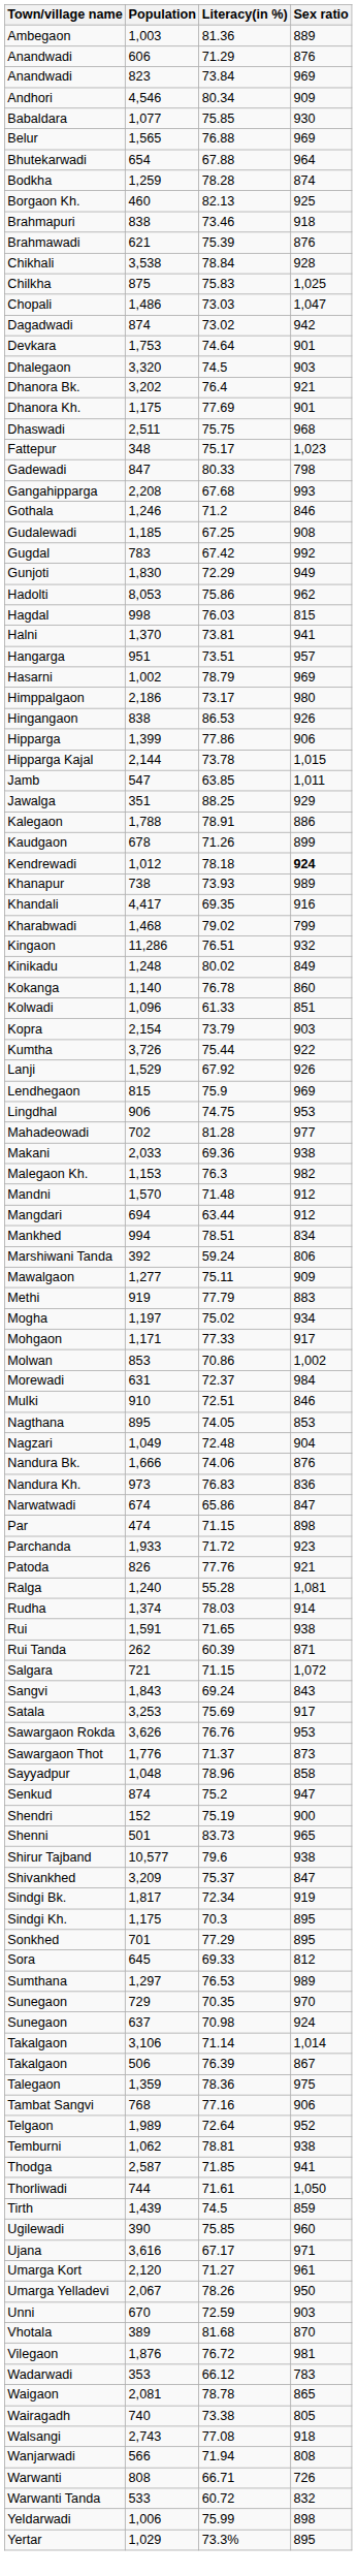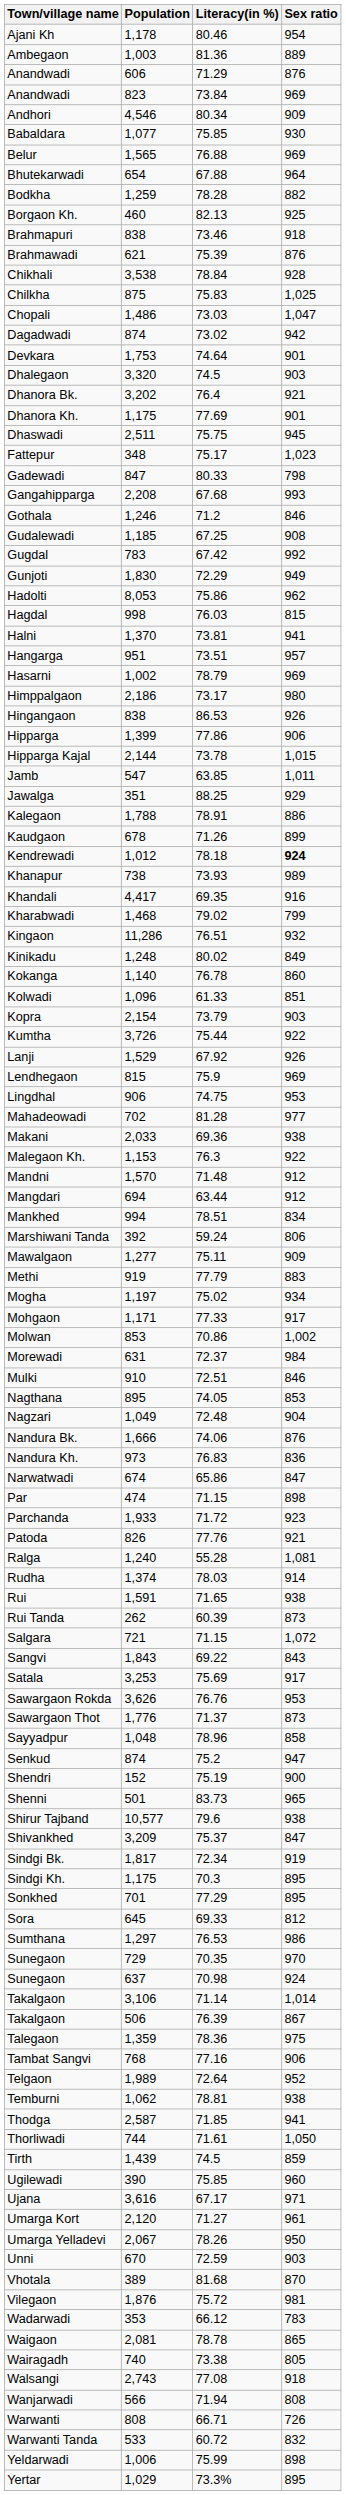 <table class="wikitable">
 <tr>
 <th>Town/village name</th>
 <th>Population</th>
 <th>Literacy(in %)</th>
 <th>Sex ratio</th>
+</tr>
+<tr>
+<td>Ajani Kh</td>
+<td>1,178</td>
+<td>80.46</td>
+<td>954</td>
 </tr>
 <tr>
 <td>Ambegaon</td>
 <td>1,003</td>
 <td>81.36</td>
 <td>889</td>
 </tr>
 <tr>
 <td>Anandwadi</td>
 <td>606</td>
 <td>71.29</td>
 <td>876</td>
 </tr>
 <tr>
 <td>Anandwadi</td>
 <td>823</td>
 <td>73.84</td>
 <td>969</td>
 </tr>
 <tr>
 <td>Andhori</td>
 <td>4,546</td>
 <td>80.34</td>
 <td>909</td>
 </tr>
 <tr>
 <td>Babaldara</td>
 <td>1,077</td>
 <td>75.85</td>
 <td>930</td>
 </tr>
 <tr>
 <td>Belur</td>
 <td>1,565</td>
 <td>76.88</td>
 <td>969</td>
 </tr>
 <tr>
 <td>Bhutekarwadi</td>
 <td>654</td>
 <td>67.88</td>
 <td>964</td>
 </tr>
 <tr>
 <td>Bodkha</td>
 <td>1,259</td>
 <td>78.28</td>
-<td>874</td>
+<td>882</td>
 </tr>
 <tr>
 <td>Borgaon Kh.</td>
 <td>460</td>
 <td>82.13</td>
 <td>925</td>
 </tr>
 <tr>
 <td>Brahmapuri</td>
 <td>838</td>
 <td>73.46</td>
 <td>918</td>
 </tr>
 <tr>
 <td>Brahmawadi</td>
 <td>621</td>
 <td>75.39</td>
 <td>876</td>
 </tr>
 <tr>
 <td>Chikhali</td>
 <td>3,538</td>
 <td>78.84</td>
 <td>928</td>
 </tr>
 <tr>
 <td>Chilkha</td>
 <td>875</td>
 <td>75.83</td>
 <td>1,025</td>
 </tr>
 <tr>
 <td>Chopali</td>
 <td>1,486</td>
 <td>73.03</td>
 <td>1,047</td>
 </tr>
 <tr>
 <td>Dagadwadi</td>
 <td>874</td>
 <td>73.02</td>
 <td>942</td>
 </tr>
 <tr>
 <td>Devkara</td>
 <td>1,753</td>
 <td>74.64</td>
 <td>901</td>
 </tr>
 <tr>
 <td>Dhalegaon</td>
 <td>3,320</td>
 <td>74.5</td>
 <td>903</td>
 </tr>
 <tr>
 <td>Dhanora Bk.</td>
 <td>3,202</td>
 <td>76.4</td>
 <td>921</td>
 </tr>
 <tr>
 <td>Dhanora Kh.</td>
 <td>1,175</td>
 <td>77.69</td>
 <td>901</td>
 </tr>
 <tr>
 <td>Dhaswadi</td>
 <td>2,511</td>
 <td>75.75</td>
-<td>968</td>
+<td>945</td>
 </tr>
 <tr>
 <td>Fattepur</td>
 <td>348</td>
 <td>75.17</td>
 <td>1,023</td>
 </tr>
 <tr>
 <td>Gadewadi</td>
 <td>847</td>
 <td>80.33</td>
 <td>798</td>
 </tr>
 <tr>
 <td>Gangahipparga</td>
 <td>2,208</td>
 <td>67.68</td>
 <td>993</td>
 </tr>
 <tr>
 <td>Gothala</td>
 <td>1,246</td>
 <td>71.2</td>
 <td>846</td>
 </tr>
 <tr>
 <td>Gudalewadi</td>
 <td>1,185</td>
 <td>67.25</td>
 <td>908</td>
 </tr>
 <tr>
 <td>Gugdal</td>
 <td>783</td>
 <td>67.42</td>
 <td>992</td>
 </tr>
 <tr>
 <td>Gunjoti</td>
 <td>1,830</td>
 <td>72.29</td>
 <td>949</td>
 </tr>
 <tr>
 <td>Hadolti</td>
 <td>8,053</td>
 <td>75.86</td>
 <td>962</td>
 </tr>
 <tr>
 <td>Hagdal</td>
 <td>998</td>
 <td>76.03</td>
 <td>815</td>
 </tr>
 <tr>
 <td>Halni</td>
 <td>1,370</td>
 <td>73.81</td>
 <td>941</td>
 </tr>
 <tr>
 <td>Hangarga</td>
 <td>951</td>
 <td>73.51</td>
 <td>957</td>
 </tr>
 <tr>
 <td>Hasarni</td>
 <td>1,002</td>
 <td>78.79</td>
 <td>969</td>
 </tr>
 <tr>
 <td>Himppalgaon</td>
 <td>2,186</td>
 <td>73.17</td>
 <td>980</td>
 </tr>
 <tr>
 <td>Hingangaon</td>
 <td>838</td>
 <td>86.53</td>
 <td>926</td>
 </tr>
 <tr>
 <td>Hipparga</td>
 <td>1,399</td>
 <td>77.86</td>
 <td>906</td>
 </tr>
 <tr>
 <td>Hipparga Kajal</td>
 <td>2,144</td>
 <td>73.78</td>
 <td>1,015</td>
 </tr>
 <tr>
 <td>Jamb</td>
 <td>547</td>
 <td>63.85</td>
 <td>1,011</td>
 </tr>
 <tr>
 <td>Jawalga</td>
 <td>351</td>
 <td>88.25</td>
 <td>929</td>
 </tr>
 <tr>
 <td>Kalegaon</td>
 <td>1,788</td>
 <td>78.91</td>
 <td>886</td>
 </tr>
 <tr>
 <td>Kaudgaon</td>
 <td>678</td>
 <td>71.26</td>
 <td>899</td>
 </tr>
 <tr>
 <td>Kendrewadi</td>
 <td>1,012</td>
 <td>78.18</td>
 <td><strong>924</strong></td>
 </tr>
 <tr>
 <td>Khanapur</td>
 <td>738</td>
 <td>73.93</td>
 <td>989</td>
 </tr>
 <tr>
 <td>Khandali</td>
 <td>4,417</td>
 <td>69.35</td>
 <td>916</td>
 </tr>
 <tr>
 <td>Kharabwadi</td>
 <td>1,468</td>
 <td>79.02</td>
 <td>799</td>
 </tr>
 <tr>
 <td>Kingaon</td>
 <td>11,286</td>
 <td>76.51</td>
 <td>932</td>
 </tr>
 <tr>
 <td>Kinikadu</td>
 <td>1,248</td>
 <td>80.02</td>
 <td>849</td>
 </tr>
 <tr>
 <td>Kokanga</td>
 <td>1,140</td>
 <td>76.78</td>
 <td>860</td>
 </tr>
 <tr>
 <td>Kolwadi</td>
 <td>1,096</td>
 <td>61.33</td>
 <td>851</td>
 </tr>
 <tr>
 <td>Kopra</td>
 <td>2,154</td>
 <td>73.79</td>
 <td>903</td>
 </tr>
 <tr>
 <td>Kumtha</td>
 <td>3,726</td>
 <td>75.44</td>
 <td>922</td>
 </tr>
 <tr>
 <td>Lanji</td>
 <td>1,529</td>
 <td>67.92</td>
 <td>926</td>
 </tr>
 <tr>
 <td>Lendhegaon</td>
 <td>815</td>
 <td>75.9</td>
 <td>969</td>
 </tr>
 <tr>
 <td>Lingdhal</td>
 <td>906</td>
 <td>74.75</td>
 <td>953</td>
 </tr>
 <tr>
 <td>Mahadeowadi</td>
 <td>702</td>
 <td>81.28</td>
 <td>977</td>
 </tr>
 <tr>
 <td>Makani</td>
 <td>2,033</td>
 <td>69.36</td>
 <td>938</td>
 </tr>
 <tr>
 <td>Malegaon Kh.</td>
 <td>1,153</td>
 <td>76.3</td>
-<td>982</td>
+<td>922</td>
 </tr>
 <tr>
 <td>Mandni</td>
 <td>1,570</td>
 <td>71.48</td>
 <td>912</td>
 </tr>
 <tr>
 <td>Mangdari</td>
 <td>694</td>
 <td>63.44</td>
 <td>912</td>
 </tr>
 <tr>
 <td>Mankhed</td>
 <td>994</td>
 <td>78.51</td>
 <td>834</td>
 </tr>
 <tr>
 <td>Marshiwani Tanda</td>
 <td>392</td>
 <td>59.24</td>
 <td>806</td>
 </tr>
 <tr>
 <td>Mawalgaon</td>
 <td>1,277</td>
 <td>75.11</td>
 <td>909</td>
 </tr>
 <tr>
 <td>Methi</td>
 <td>919</td>
 <td>77.79</td>
 <td>883</td>
 </tr>
 <tr>
 <td>Mogha</td>
 <td>1,197</td>
 <td>75.02</td>
 <td>934</td>
 </tr>
 <tr>
 <td>Mohgaon</td>
 <td>1,171</td>
 <td>77.33</td>
 <td>917</td>
 </tr>
 <tr>
 <td>Molwan</td>
 <td>853</td>
 <td>70.86</td>
 <td>1,002</td>
 </tr>
 <tr>
 <td>Morewadi</td>
 <td>631</td>
 <td>72.37</td>
 <td>984</td>
 </tr>
 <tr>
 <td>Mulki</td>
 <td>910</td>
 <td>72.51</td>
 <td>846</td>
 </tr>
 <tr>
 <td>Nagthana</td>
 <td>895</td>
 <td>74.05</td>
 <td>853</td>
 </tr>
 <tr>
 <td>Nagzari</td>
 <td>1,049</td>
 <td>72.48</td>
 <td>904</td>
 </tr>
 <tr>
 <td>Nandura Bk.</td>
 <td>1,666</td>
 <td>74.06</td>
 <td>876</td>
 </tr>
 <tr>
 <td>Nandura Kh.</td>
 <td>973</td>
 <td>76.83</td>
 <td>836</td>
 </tr>
 <tr>
 <td>Narwatwadi</td>
 <td>674</td>
 <td>65.86</td>
 <td>847</td>
 </tr>
 <tr>
 <td>Par</td>
 <td>474</td>
 <td>71.15</td>
 <td>898</td>
 </tr>
 <tr>
 <td>Parchanda</td>
 <td>1,933</td>
 <td>71.72</td>
 <td>923</td>
 </tr>
 <tr>
 <td>Patoda</td>
 <td>826</td>
 <td>77.76</td>
 <td>921</td>
 </tr>
 <tr>
 <td>Ralga</td>
 <td>1,240</td>
 <td>55.28</td>
 <td>1,081</td>
 </tr>
 <tr>
 <td>Rudha</td>
 <td>1,374</td>
 <td>78.03</td>
 <td>914</td>
 </tr>
 <tr>
 <td>Rui</td>
 <td>1,591</td>
 <td>71.65</td>
 <td>938</td>
 </tr>
 <tr>
 <td>Rui Tanda</td>
 <td>262</td>
 <td>60.39</td>
-<td>871</td>
+<td>873</td>
 </tr>
 <tr>
 <td>Salgara</td>
 <td>721</td>
 <td>71.15</td>
 <td>1,072</td>
 </tr>
 <tr>
 <td>Sangvi</td>
 <td>1,843</td>
-<td>69.24</td>
+<td>69.22</td>
 <td>843</td>
 </tr>
 <tr>
 <td>Satala</td>
 <td>3,253</td>
 <td>75.69</td>
 <td>917</td>
 </tr>
 <tr>
 <td>Sawargaon Rokda</td>
 <td>3,626</td>
 <td>76.76</td>
 <td>953</td>
 </tr>
 <tr>
 <td>Sawargaon Thot</td>
 <td>1,776</td>
 <td>71.37</td>
 <td>873</td>
 </tr>
 <tr>
 <td>Sayyadpur</td>
 <td>1,048</td>
 <td>78.96</td>
 <td>858</td>
 </tr>
 <tr>
 <td>Senkud</td>
 <td>874</td>
 <td>75.2</td>
 <td>947</td>
 </tr>
 <tr>
 <td>Shendri</td>
 <td>152</td>
 <td>75.19</td>
 <td>900</td>
 </tr>
 <tr>
 <td>Shenni</td>
 <td>501</td>
 <td>83.73</td>
 <td>965</td>
 </tr>
 <tr>
 <td>Shirur Tajband</td>
 <td>10,577</td>
 <td>79.6</td>
 <td>938</td>
 </tr>
 <tr>
 <td>Shivankhed</td>
 <td>3,209</td>
 <td>75.37</td>
 <td>847</td>
 </tr>
 <tr>
 <td>Sindgi Bk.</td>
 <td>1,817</td>
 <td>72.34</td>
 <td>919</td>
 </tr>
 <tr>
 <td>Sindgi Kh.</td>
 <td>1,175</td>
 <td>70.3</td>
 <td>895</td>
 </tr>
 <tr>
 <td>Sonkhed</td>
 <td>701</td>
 <td>77.29</td>
 <td>895</td>
 </tr>
 <tr>
 <td>Sora</td>
 <td>645</td>
 <td>69.33</td>
 <td>812</td>
 </tr>
 <tr>
 <td>Sumthana</td>
 <td>1,297</td>
 <td>76.53</td>
-<td>989</td>
+<td>986</td>
 </tr>
 <tr>
 <td>Sunegaon</td>
 <td>729</td>
 <td>70.35</td>
 <td>970</td>
 </tr>
 <tr>
 <td>Sunegaon</td>
 <td>637</td>
 <td>70.98</td>
 <td>924</td>
 </tr>
 <tr>
 <td>Takalgaon</td>
 <td>3,106</td>
 <td>71.14</td>
 <td>1,014</td>
 </tr>
 <tr>
 <td>Takalgaon</td>
 <td>506</td>
 <td>76.39</td>
 <td>867</td>
 </tr>
 <tr>
 <td>Talegaon</td>
 <td>1,359</td>
 <td>78.36</td>
 <td>975</td>
 </tr>
 <tr>
 <td>Tambat Sangvi</td>
 <td>768</td>
 <td>77.16</td>
 <td>906</td>
 </tr>
 <tr>
 <td>Telgaon</td>
 <td>1,989</td>
 <td>72.64</td>
 <td>952</td>
 </tr>
 <tr>
 <td>Temburni</td>
 <td>1,062</td>
 <td>78.81</td>
 <td>938</td>
 </tr>
 <tr>
 <td>Thodga</td>
 <td>2,587</td>
 <td>71.85</td>
 <td>941</td>
 </tr>
 <tr>
 <td>Thorliwadi</td>
 <td>744</td>
 <td>71.61</td>
 <td>1,050</td>
 </tr>
 <tr>
 <td>Tirth</td>
 <td>1,439</td>
 <td>74.5</td>
 <td>859</td>
 </tr>
 <tr>
 <td>Ugilewadi</td>
 <td>390</td>
 <td>75.85</td>
 <td>960</td>
 </tr>
 <tr>
 <td>Ujana</td>
 <td>3,616</td>
 <td>67.17</td>
 <td>971</td>
 </tr>
 <tr>
 <td>Umarga Kort</td>
 <td>2,120</td>
 <td>71.27</td>
 <td>961</td>
 </tr>
 <tr>
 <td>Umarga Yelladevi</td>
 <td>2,067</td>
 <td>78.26</td>
 <td>950</td>
 </tr>
 <tr>
 <td>Unni</td>
 <td>670</td>
 <td>72.59</td>
 <td>903</td>
 </tr>
 <tr>
 <td>Vhotala</td>
 <td>389</td>
 <td>81.68</td>
 <td>870</td>
 </tr>
 <tr>
 <td>Vilegaon</td>
 <td>1,876</td>
-<td>76.72</td>
+<td>75.72</td>
 <td>981</td>
 </tr>
 <tr>
 <td>Wadarwadi</td>
 <td>353</td>
 <td>66.12</td>
 <td>783</td>
 </tr>
 <tr>
 <td>Waigaon</td>
 <td>2,081</td>
 <td>78.78</td>
 <td>865</td>
 </tr>
 <tr>
 <td>Wairagadh</td>
 <td>740</td>
 <td>73.38</td>
 <td>805</td>
 </tr>
 <tr>
 <td>Walsangi</td>
 <td>2,743</td>
 <td>77.08</td>
 <td>918</td>
 </tr>
 <tr>
 <td>Wanjarwadi</td>
 <td>566</td>
 <td>71.94</td>
 <td>808</td>
 </tr>
 <tr>
 <td>Warwanti</td>
 <td>808</td>
 <td>66.71</td>
 <td>726</td>
 </tr>
 <tr>
 <td>Warwanti Tanda</td>
 <td>533</td>
 <td>60.72</td>
 <td>832</td>
 </tr>
 <tr>
 <td>Yeldarwadi</td>
 <td>1,006</td>
 <td>75.99</td>
 <td>898</td>
 </tr>
 <tr>
 <td>Yertar</td>
 <td>1,029</td>
 <td>73.3%</td>
 <td>895</td>
 </tr>
 </table>
